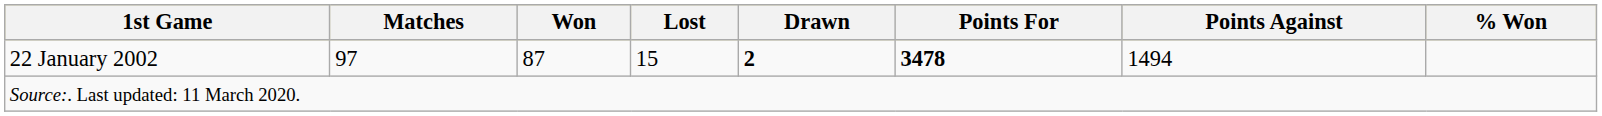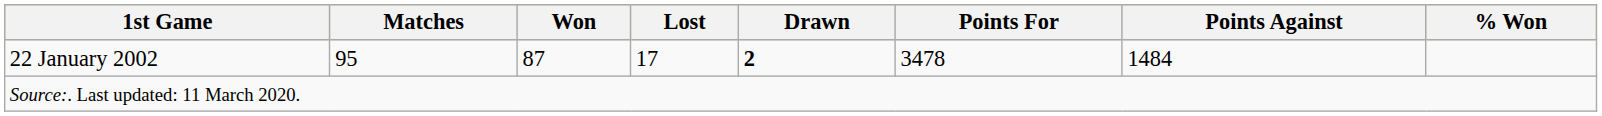 <table class="wikitable" style="width:90%;">
 <tr style="background:#bdb76b;">
 <th>1st Game</th>
 <th>Matches</th>
 <th>Won</th>
 <th>Lost</th>
 <th>Drawn</th>
 <th>Points For</th>
 <th>Points Against</th>
 <th>% Won</th>
 </tr>
 <tr>
 <td>22 January 2002</td>
-<td>97</td>
+<td>95</td>
 <td>87</td>
-<td>15</td>
+<td>17</td>
 <td><strong>2</strong></td>
-<td><strong>3478</strong></td>
-<td>1494</td>
+<td>3478</td>
+<td>1484</td>
 <td></td>
 </tr>
 <tr>
 <td colspan="9"><small><em>Source:</em>. Last updated: 11 March 2020.</small></td>
 </tr>
 </table>
